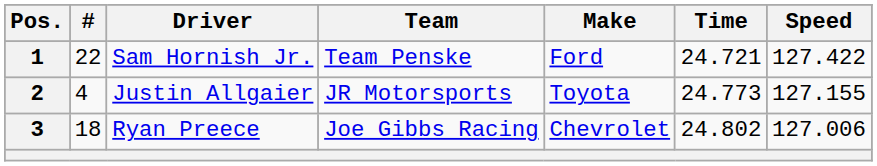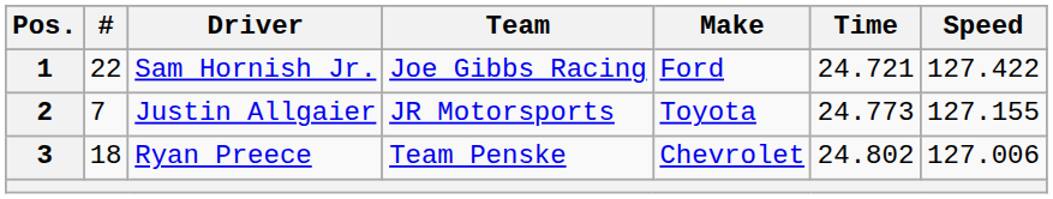 <table class="wikitable" style="font-size:95%">
 <tr>
 <th>Pos.</th>
 <th>#</th>
 <th>Driver</th>
 <th>Team</th>
 <th>Make</th>
 <th>Time</th>
 <th>Speed</th>
 </tr>
 <tr>
 <th>1</th>
 <td>22</td>
 <td><a href='#'>Sam Hornish Jr.</a></td>
-<td><a href='#'>Team Penske</a></td>
+<td><a href='#'>Joe Gibbs Racing</a></td>
 <td><a href='#'>Ford</a></td>
 <td>24.721</td>
 <td>127.422</td>
 </tr>
 <tr>
 <th>2</th>
-<td>4</td>
+<td>7</td>
 <td><a href='#'>Justin Allgaier</a></td>
 <td><a href='#'>JR Motorsports</a></td>
 <td><a href='#'>Toyota</a></td>
 <td>24.773</td>
 <td>127.155</td>
 </tr>
 <tr>
 <th>3</th>
 <td>18</td>
 <td><a href='#'>Ryan Preece</a></td>
-<td><a href='#'>Joe Gibbs Racing</a></td>
+<td><a href='#'>Team Penske</a></td>
 <td><a href='#'>Chevrolet</a></td>
 <td>24.802</td>
 <td>127.006</td>
 </tr>
 <tr>
 <th colspan="7"></th>
 </tr>
 </table>
